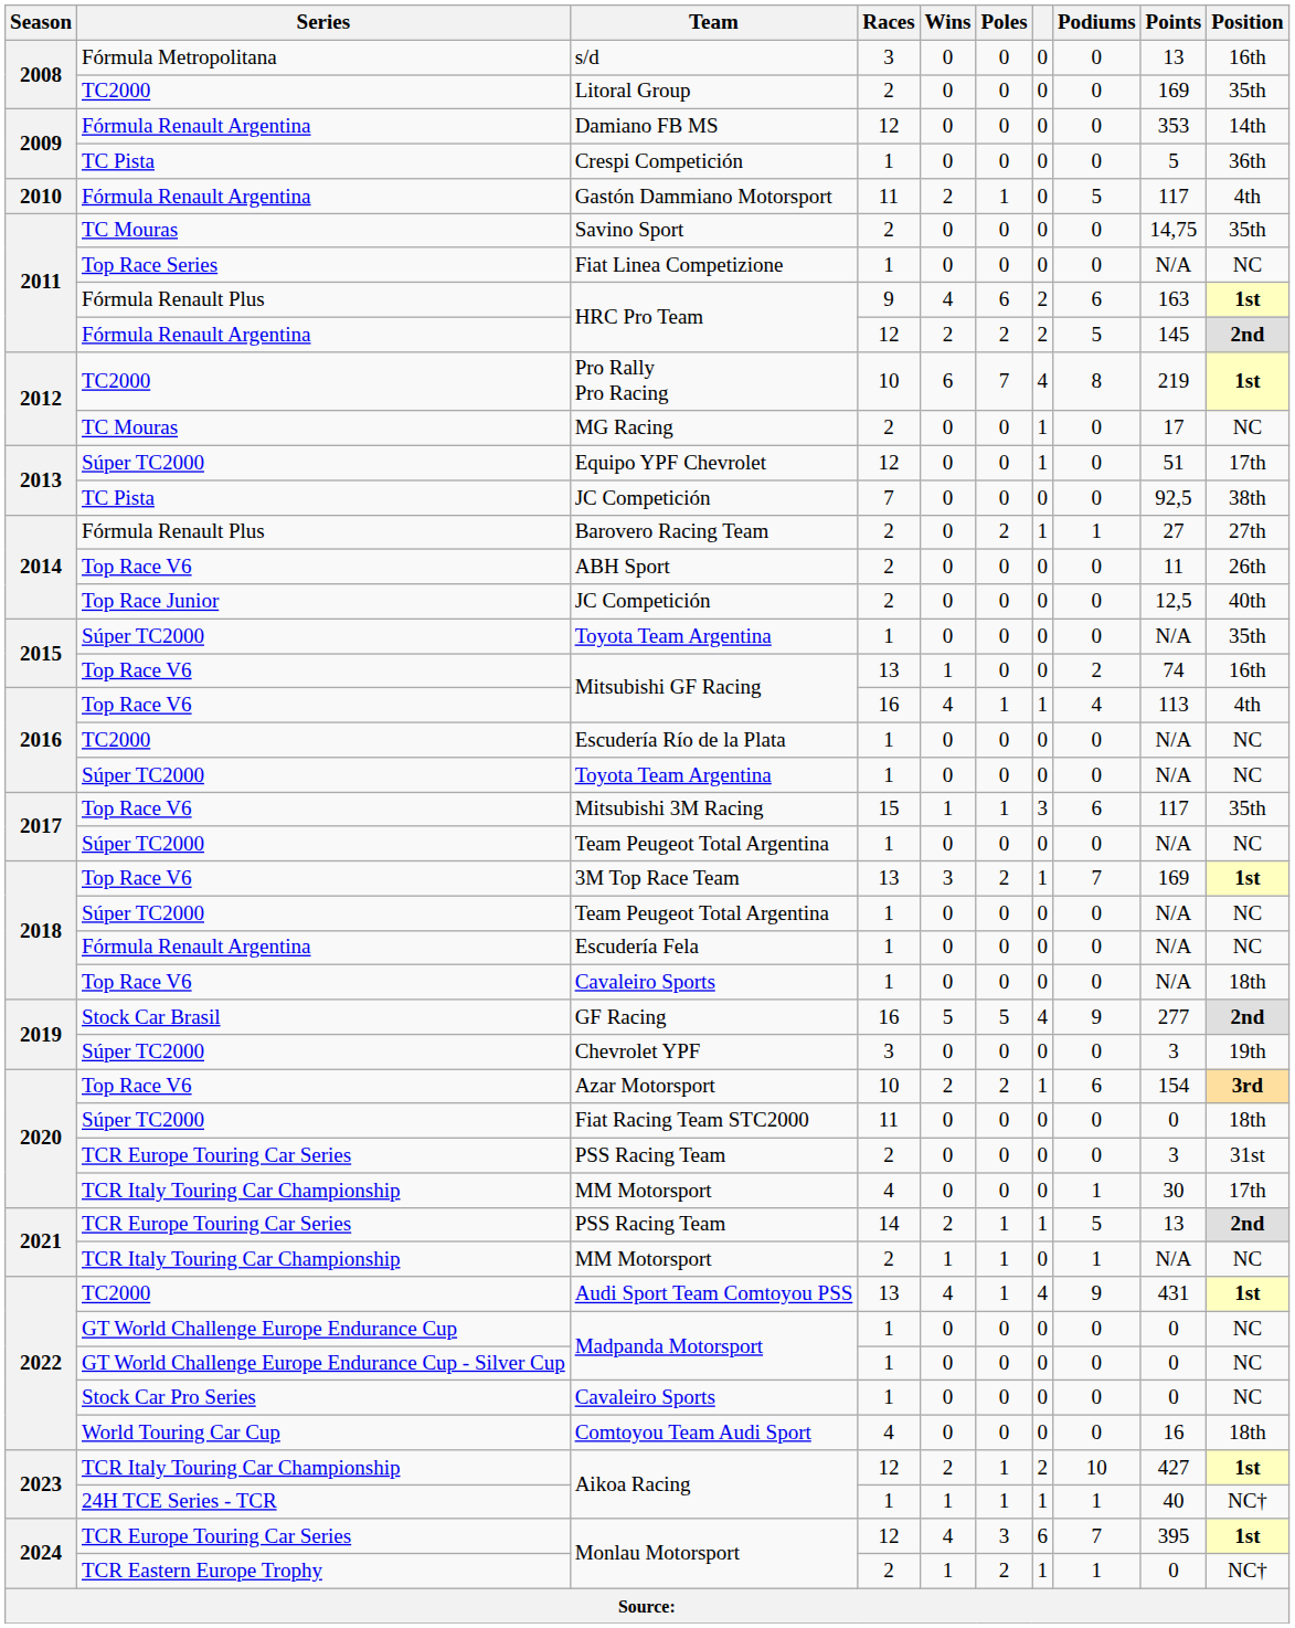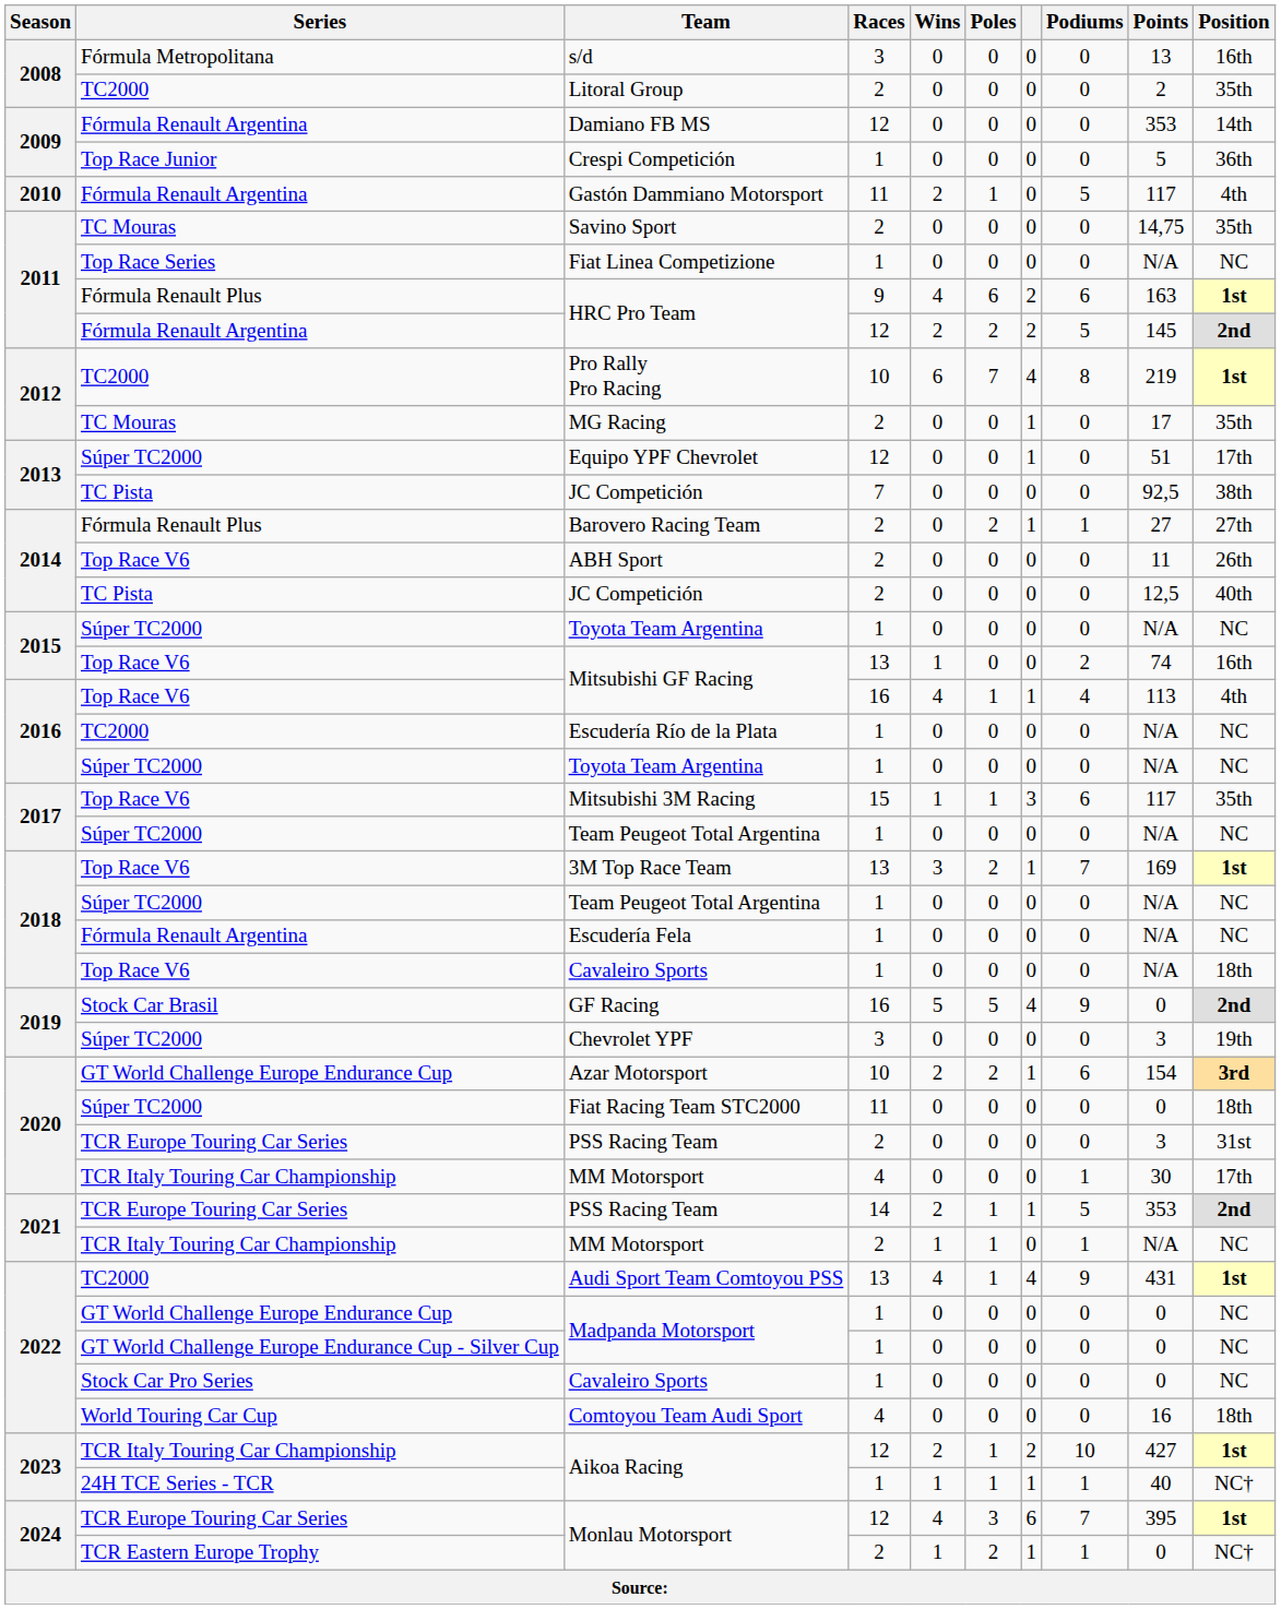 <table class="wikitable" style="font-size: 90%; text-align:center">
 <tr>
 <th>Season</th>
 <th>Series</th>
 <th>Team</th>
 <th>Races</th>
 <th>Wins</th>
 <th>Poles</th>
 <th></th>
 <th>Podiums</th>
 <th>Points</th>
 <th>Position</th>
 </tr>
 <tr>
 <th rowspan=2>2008</th>
 <td align=left>Fórmula Metropolitana</td>
 <td align=left>s/d</td>
 <td>3</td>
 <td>0</td>
 <td>0</td>
 <td>0</td>
 <td>0</td>
 <td>13</td>
 <td>16th</td>
 </tr>
 <tr>
 <td align="left"><a href='#'>TC2000</a></td>
 <td align=left>Litoral Group</td>
 <td>2</td>
 <td>0</td>
 <td>0</td>
 <td>0</td>
 <td>0</td>
-<td>169</td>
+<td>2</td>
 <td>35th</td>
 </tr>
 <tr>
 <th rowspan=2>2009</th>
 <td align=left><a href='#'>Fórmula Renault Argentina</a></td>
 <td align=left>Damiano FB MS</td>
 <td>12</td>
 <td>0</td>
 <td>0</td>
 <td>0</td>
 <td>0</td>
 <td>353</td>
 <td>14th</td>
 </tr>
 <tr>
-<td align=left><a href='#'>TC Pista</a></td>
+<td align=left><a href='#'>Top Race Junior</a></td>
 <td align=left>Crespi Competición</td>
 <td>1</td>
 <td>0</td>
 <td>0</td>
 <td>0</td>
 <td>0</td>
 <td>5</td>
 <td>36th</td>
 </tr>
 <tr>
 <th>2010</th>
 <td align=left><a href='#'>Fórmula Renault Argentina</a></td>
 <td align=left>Gastón Dammiano Motorsport</td>
 <td>11</td>
 <td>2</td>
 <td>1</td>
 <td>0</td>
 <td>5</td>
 <td>117</td>
 <td>4th</td>
 </tr>
 <tr>
 <th rowspan=4>2011</th>
 <td align=left><a href='#'>TC Mouras</a></td>
 <td align=left>Savino Sport</td>
 <td>2</td>
 <td>0</td>
 <td>0</td>
 <td>0</td>
 <td>0</td>
 <td>14,75</td>
 <td>35th</td>
 </tr>
 <tr>
 <td align=left><a href='#'>Top Race Series</a></td>
 <td align=left>Fiat Linea Competizione</td>
 <td>1</td>
 <td>0</td>
 <td>0</td>
 <td>0</td>
 <td>0</td>
 <td>N/A</td>
 <td>NC</td>
 </tr>
 <tr>
 <td align=left>Fórmula Renault Plus</td>
 <td rowspan="2" align="left">HRC Pro Team</td>
 <td>9</td>
 <td>4</td>
 <td>6</td>
 <td>2</td>
 <td>6</td>
 <td>163</td>
 <td style="background:#FFFFBF;"><strong>1st</strong></td>
 </tr>
 <tr>
 <td align=left><a href='#'>Fórmula Renault Argentina</a></td>
 <td>12</td>
 <td>2</td>
 <td>2</td>
 <td>2</td>
 <td>5</td>
 <td>145</td>
 <td style="background:#DFDFDF;"><strong>2nd</strong></td>
 </tr>
 <tr>
 <th rowspan=2>2012</th>
 <td align=left><a href='#'>TC2000</a></td>
 <td align=left>Pro Rally<br>Pro Racing</td>
 <td>10</td>
 <td>6</td>
 <td>7</td>
 <td>4</td>
 <td>8</td>
 <td>219</td>
 <td style="background:#FFFFBF;"><strong>1st</strong></td>
 </tr>
 <tr>
 <td align=left><a href='#'>TC Mouras</a></td>
 <td align=left>MG Racing</td>
 <td>2</td>
 <td>0</td>
 <td>0</td>
 <td>1</td>
 <td>0</td>
 <td>17</td>
-<td>NC</td>
+<td>35th</td>
 </tr>
 <tr>
 <th rowspan=2>2013</th>
 <td align=left><a href='#'>Súper TC2000</a></td>
 <td align=left>Equipo YPF Chevrolet</td>
 <td>12</td>
 <td>0</td>
 <td>0</td>
 <td>1</td>
 <td>0</td>
 <td>51</td>
 <td>17th</td>
 </tr>
 <tr>
 <td align=left><a href='#'>TC Pista</a></td>
 <td align=left>JC Competición</td>
 <td>7</td>
 <td>0</td>
 <td>0</td>
 <td>0</td>
 <td>0</td>
 <td>92,5</td>
 <td>38th</td>
 </tr>
 <tr>
 <th rowspan=3>2014</th>
 <td align=left>Fórmula Renault Plus</td>
 <td align=left>Barovero Racing Team</td>
 <td>2</td>
 <td>0</td>
 <td>2</td>
 <td>1</td>
 <td>1</td>
 <td>27</td>
 <td>27th</td>
 </tr>
 <tr>
 <td align=left><a href='#'>Top Race V6</a></td>
 <td align=left>ABH Sport</td>
 <td>2</td>
 <td>0</td>
 <td>0</td>
 <td>0</td>
 <td>0</td>
 <td>11</td>
 <td>26th</td>
 </tr>
 <tr>
-<td align=left><a href='#'>Top Race Junior</a></td>
+<td align=left><a href='#'>TC Pista</a></td>
 <td align=left>JC Competición</td>
 <td>2</td>
 <td>0</td>
 <td>0</td>
 <td>0</td>
 <td>0</td>
 <td>12,5</td>
 <td>40th</td>
 </tr>
 <tr>
 <th rowspan=2>2015</th>
 <td align=left><a href='#'>Súper TC2000</a></td>
 <td align=left><a href='#'>Toyota Team Argentina</a></td>
 <td>1</td>
 <td>0</td>
 <td>0</td>
 <td>0</td>
 <td>0</td>
 <td>N/A</td>
-<td>35th</td>
+<td>NC</td>
 </tr>
 <tr>
 <td align=left><a href='#'>Top Race V6</a></td>
 <td rowspan="2" align="left">Mitsubishi GF Racing</td>
 <td>13</td>
 <td>1</td>
 <td>0</td>
 <td>0</td>
 <td>2</td>
 <td>74</td>
 <td>16th</td>
 </tr>
 <tr>
 <th rowspan=3>2016</th>
 <td align=left><a href='#'>Top Race V6</a></td>
 <td>16</td>
 <td>4</td>
 <td>1</td>
 <td>1</td>
 <td>4</td>
 <td>113</td>
 <td>4th</td>
 </tr>
 <tr>
 <td align=left><a href='#'>TC2000</a></td>
 <td align=left>Escudería Río de la Plata</td>
 <td>1</td>
 <td>0</td>
 <td>0</td>
 <td>0</td>
 <td>0</td>
 <td>N/A</td>
 <td>NC</td>
 </tr>
 <tr>
 <td align=left><a href='#'>Súper TC2000</a></td>
 <td align=left><a href='#'>Toyota Team Argentina</a></td>
 <td>1</td>
 <td>0</td>
 <td>0</td>
 <td>0</td>
 <td>0</td>
 <td>N/A</td>
 <td>NC</td>
 </tr>
 <tr>
 <th rowspan=2>2017</th>
 <td align=left><a href='#'>Top Race V6</a></td>
 <td align=left>Mitsubishi 3M Racing</td>
 <td>15</td>
 <td>1</td>
 <td>1</td>
 <td>3</td>
 <td>6</td>
 <td>117</td>
 <td>35th</td>
 </tr>
 <tr>
 <td align=left><a href='#'>Súper TC2000</a></td>
 <td align="left">Team Peugeot Total Argentina</td>
 <td>1</td>
 <td>0</td>
 <td>0</td>
 <td>0</td>
 <td>0</td>
 <td>N/A</td>
 <td>NC</td>
 </tr>
 <tr>
 <th rowspan="4">2018</th>
 <td align="left"><a href='#'>Top Race V6</a></td>
 <td align="left">3M Top Race Team</td>
 <td>13</td>
 <td>3</td>
 <td>2</td>
 <td>1</td>
 <td>7</td>
 <td>169</td>
 <td style="background:#FFFFBF;"><strong>1st</strong></td>
 </tr>
 <tr>
 <td align=left><a href='#'>Súper TC2000</a></td>
 <td align=left>Team Peugeot Total Argentina</td>
 <td>1</td>
 <td>0</td>
 <td>0</td>
 <td>0</td>
 <td>0</td>
 <td>N/A</td>
 <td>NC</td>
 </tr>
 <tr>
 <td align=left><a href='#'>Fórmula Renault Argentina</a></td>
 <td align="left">Escudería Fela</td>
 <td>1</td>
 <td>0</td>
 <td>0</td>
 <td>0</td>
 <td>0</td>
 <td>N/A</td>
 <td>NC</td>
 </tr>
 <tr>
 <td align="left"><a href='#'>Top Race V6</a></td>
 <td align=left><a href='#'>Cavaleiro Sports</a></td>
 <td>1</td>
 <td>0</td>
 <td>0</td>
 <td>0</td>
 <td>0</td>
 <td>N/A</td>
 <td>18th</td>
 </tr>
 <tr>
 <th rowspan="2">2019</th>
 <td align=left><a href='#'>Stock Car Brasil</a></td>
 <td align="left">GF Racing</td>
 <td>16</td>
 <td>5</td>
 <td>5</td>
 <td>4</td>
 <td>9</td>
-<td>277</td>
+<td>0</td>
 <td style="background:#DFDFDF;"><strong>2nd</strong></td>
 </tr>
 <tr>
 <td align=left><a href='#'>Súper TC2000</a></td>
 <td align=left>Chevrolet YPF</td>
 <td>3</td>
 <td>0</td>
 <td>0</td>
 <td>0</td>
 <td>0</td>
 <td>3</td>
 <td>19th</td>
 </tr>
 <tr>
 <th rowspan="4">2020</th>
-<td align="left"><a href='#'>Top Race V6</a></td>
+<td align="left"><a href='#'>GT World Challenge Europe Endurance Cup</a></td>
 <td align="left">Azar Motorsport</td>
 <td>10</td>
 <td>2</td>
 <td>2</td>
 <td>1</td>
 <td>6</td>
 <td>154</td>
 <td style="background:#FFDF9F;"><strong>3rd</strong></td>
 </tr>
 <tr>
 <td align=left><a href='#'>Súper TC2000</a></td>
 <td align=left>Fiat Racing Team STC2000</td>
 <td>11</td>
 <td>0</td>
 <td>0</td>
 <td>0</td>
 <td>0</td>
 <td>0</td>
 <td>18th</td>
 </tr>
 <tr>
 <td align="left"><a href='#'>TCR Europe Touring Car Series</a></td>
 <td align="left">PSS Racing Team</td>
 <td>2</td>
 <td>0</td>
 <td>0</td>
 <td>0</td>
 <td>0</td>
 <td>3</td>
 <td>31st</td>
 </tr>
 <tr>
 <td align="left"><a href='#'>TCR Italy Touring Car Championship</a></td>
 <td align="left">MM Motorsport</td>
 <td>4</td>
 <td>0</td>
 <td>0</td>
 <td>0</td>
 <td>1</td>
 <td>30</td>
 <td>17th</td>
 </tr>
 <tr>
 <th rowspan="2">2021</th>
 <td align="left"><a href='#'>TCR Europe Touring Car Series</a></td>
 <td align="left">PSS Racing Team</td>
 <td>14</td>
 <td>2</td>
 <td>1</td>
 <td>1</td>
 <td>5</td>
-<td>13</td>
+<td>353</td>
 <td style="background:#DFDFDF;"><strong>2nd</strong></td>
 </tr>
 <tr>
 <td align="left"><a href='#'>TCR Italy Touring Car Championship</a></td>
 <td align="left">MM Motorsport</td>
 <td>2</td>
 <td>1</td>
 <td>1</td>
 <td>0</td>
 <td>1</td>
 <td>N/A</td>
 <td>NC</td>
 </tr>
 <tr>
 <th rowspan=5>2022</th>
 <td align=left><a href='#'>TC2000</a></td>
 <td align="left"><a href='#'>Audi Sport Team Comtoyou PSS</a></td>
 <td>13</td>
 <td>4</td>
 <td>1</td>
 <td>4</td>
 <td>9</td>
 <td>431</td>
 <td style="background:#FFFFBF;"><strong>1st</strong></td>
 </tr>
 <tr>
 <td align="left"><a href='#'>GT World Challenge Europe Endurance Cup</a></td>
 <td align="left" rowspan=2><a href='#'>Madpanda Motorsport</a></td>
 <td>1</td>
 <td>0</td>
 <td>0</td>
 <td>0</td>
 <td>0</td>
 <td>0</td>
 <td>NC</td>
 </tr>
 <tr>
 <td align="left"><a href='#'>GT World Challenge Europe Endurance Cup - Silver Cup</a></td>
 <td>1</td>
 <td>0</td>
 <td>0</td>
 <td>0</td>
 <td>0</td>
 <td>0</td>
 <td>NC</td>
 </tr>
 <tr>
 <td align="left"><a href='#'>Stock Car Pro Series</a></td>
 <td align="left"><a href='#'>Cavaleiro Sports</a></td>
 <td>1</td>
 <td>0</td>
 <td>0</td>
 <td>0</td>
 <td>0</td>
 <td>0</td>
 <td>NC</td>
 </tr>
 <tr>
 <td align=left><a href='#'>World Touring Car Cup</a></td>
 <td align=left><a href='#'>Comtoyou Team Audi Sport</a></td>
 <td>4</td>
 <td>0</td>
 <td>0</td>
 <td>0</td>
 <td>0</td>
 <td>16</td>
 <td>18th</td>
 </tr>
 <tr>
 <th rowspan="2">2023</th>
 <td align=left><a href='#'>TCR Italy Touring Car Championship</a></td>
 <td rowspan="2" align="left">Aikoa Racing</td>
 <td>12</td>
 <td>2</td>
 <td>1</td>
 <td>2</td>
 <td>10</td>
 <td>427</td>
 <td style="background:#FFFFBF;"><strong>1st</strong></td>
 </tr>
 <tr>
 <td align=left><a href='#'>24H TCE Series - TCR</a></td>
 <td>1</td>
 <td>1</td>
 <td>1</td>
 <td>1</td>
 <td>1</td>
 <td>40</td>
 <td>NC†</td>
 </tr>
 <tr>
 <th rowspan="2">2024</th>
 <td align=left><a href='#'>TCR Europe Touring Car Series</a></td>
 <td rowspan="2" align="left">Monlau Motorsport</td>
 <td>12</td>
 <td>4</td>
 <td>3</td>
 <td>6</td>
 <td>7</td>
 <td>395</td>
 <td style="background:#FFFFBF;"><strong>1st</strong></td>
 </tr>
 <tr>
 <td align=left><a href='#'>TCR Eastern Europe Trophy</a></td>
 <td>2</td>
 <td>1</td>
 <td>2</td>
 <td>1</td>
 <td>1</td>
 <td>0</td>
 <td>NC†</td>
 </tr>
 <tr>
 <th colspan="10"><small>Source:</small></th>
 </tr>
 </table>
